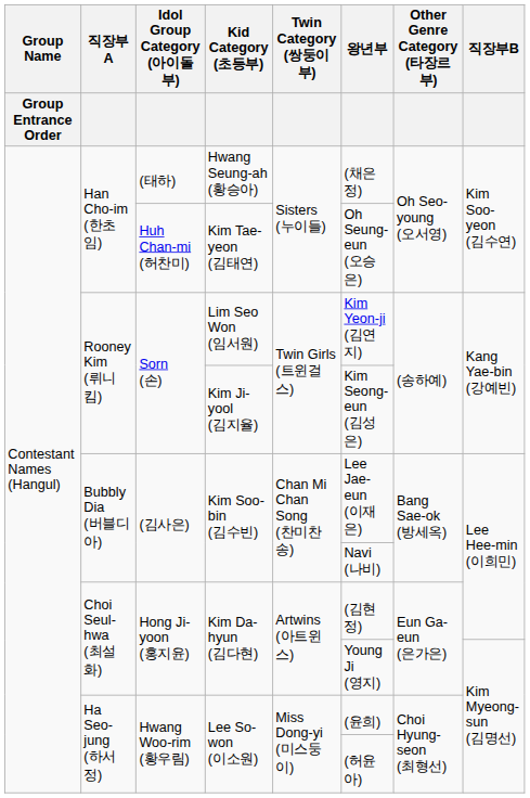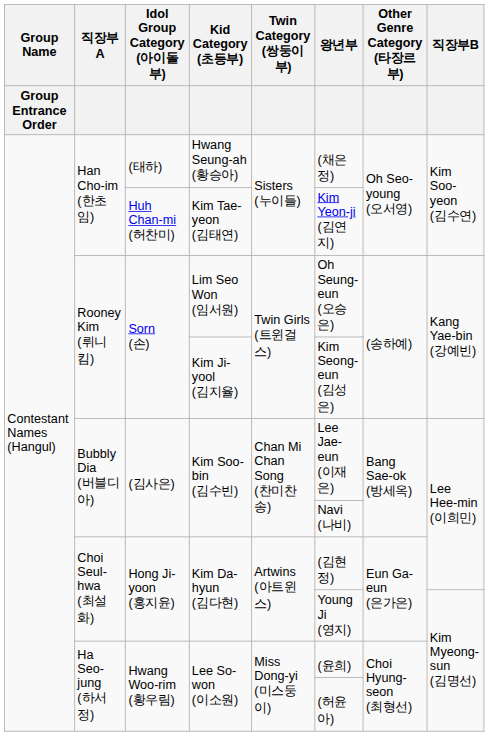 <table class="wikitable">
 <tr>
 <th>Group Name</th>
 <th>직장부A</th>
 <th>Idol Group Category<br>(아이돌부)</th>
 <th>Kid Category<br>(초등부)</th>
 <th>Twin Category<br>(쌍둥이부)</th>
 <th>왕년부</th>
 <th>Other Genre Category<br>(타장르부)</th>
 <th>직장부B</th>
 </tr>
 <tr>
 <th>Group Entrance Order</th>
 <th></th>
 <th></th>
 <th></th>
 <th></th>
 <th></th>
 <th></th>
 <th></th>
 </tr>
 <tr>
 <td rowspan="10">Contestant Names<br>(Hangul)</td>
 <td rowspan="2">Han Cho-im<br>(한초임)</td>
 <td><br>(태하) </td>
 <td>Hwang Seung-ah<br>(황승아)</td>
 <td rowspan="2">Sisters<br>(누이들)</td>
 <td><br>(채은정)</td>
 <td rowspan="2">Oh Seo-young<br>(오서영)</td>
 <td rowspan="2">Kim Soo-yeon<br>(김수연)</td>
 </tr>
 <tr>
 <td><a href='#'>Huh Chan-mi</a><br>(허찬미)</td>
 <td>Kim Tae-yeon<br>(김태연)</td>
-<td>Oh Seung-eun<br>(오승은)</td>
+<td><a href='#'>Kim Yeon-ji</a><br>(김연지)</td>
 </tr>
 <tr>
 <td rowspan="2">Rooney Kim<br>(뤼니 킴)</td>
 <td rowspan="2"><a href='#'>Sorn</a><br>(손)</td>
 <td>Lim Seo Won<br>(임서원)</td>
 <td rowspan="2">Twin Girls<br>(트윈걸스)</td>
-<td><a href='#'>Kim Yeon-ji</a><br>(김연지)</td>
+<td>Oh Seung-eun<br>(오승은)</td>
 <td rowspan="2"><br>(송하예)</td>
 <td rowspan="2">Kang Yae-bin<br>(강예빈)</td>
 </tr>
 <tr>
 <td>Kim Ji-yool<br>(김지율)</td>
 <td>Kim Seong-eun<br>(김성은)</td>
 </tr>
 <tr>
 <td rowspan="2">Bubbly Dia<br>(버블디아)</td>
 <td rowspan="2"><br>(김사은)</td>
 <td rowspan="2">Kim Soo-bin<br>(김수빈)</td>
 <td rowspan="2">Chan Mi Chan Song<br>(찬미찬송)</td>
 <td>Lee Jae-eun<br>(이재은)</td>
 <td rowspan="2">Bang Sae-ok<br>(방세옥)</td>
 <td rowspan="3">Lee Hee-min<br>(이희민)</td>
 </tr>
 <tr>
 <td>Navi<br>(나비)</td>
 </tr>
 <tr>
 <td rowspan="2">Choi Seul-hwa<br>(최설화)</td>
 <td rowspan="2">Hong Ji-yoon<br>(홍지윤)</td>
 <td rowspan="2">Kim Da-hyun<br>(김다현)</td>
 <td rowspan="2">Artwins<br>(아트윈스)</td>
 <td><br>(김현정)</td>
 <td rowspan="2">Eun Ga-eun<br>(은가은)</td>
 </tr>
 <tr>
 <td>Young Ji<br>(영지)</td>
 <td rowspan="3">Kim Myeong-sun<br>(김명선)</td>
 </tr>
 <tr>
 <td rowspan="2">Ha Seo-jung<br>(하서정)</td>
 <td rowspan="2">Hwang Woo-rim<br>(황우림) </td>
 <td rowspan="2">Lee So-won<br>(이소원)</td>
 <td rowspan="2">Miss Dong-yi<br>(미스둥이)</td>
 <td><br>(윤희)</td>
 <td rowspan="2">Choi Hyung-seon<br>(최형선)</td>
 </tr>
 <tr>
 <td><br>(허윤아)</td>
 </tr>
 </table>
